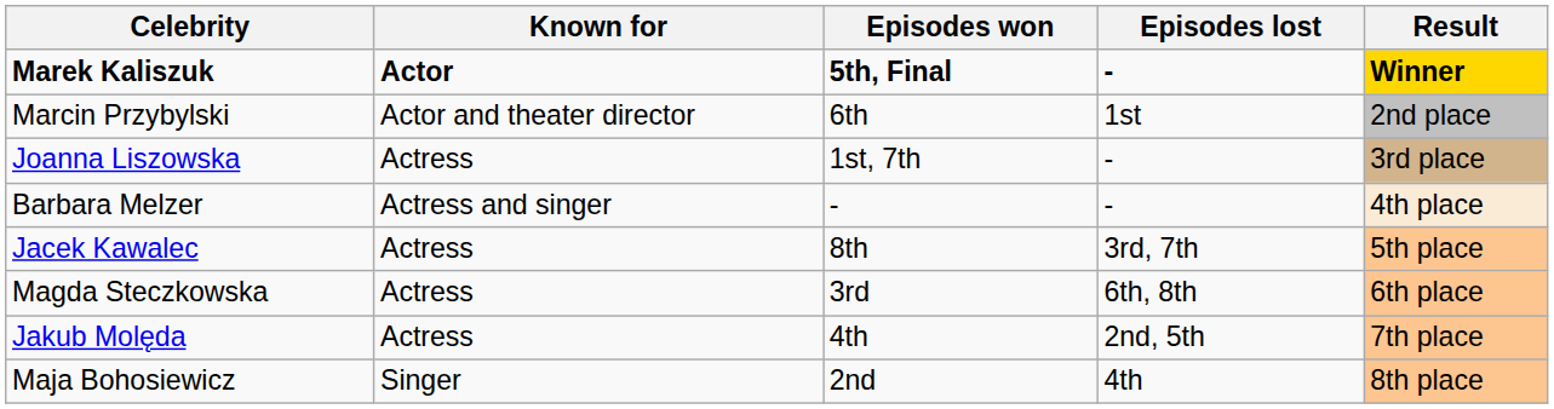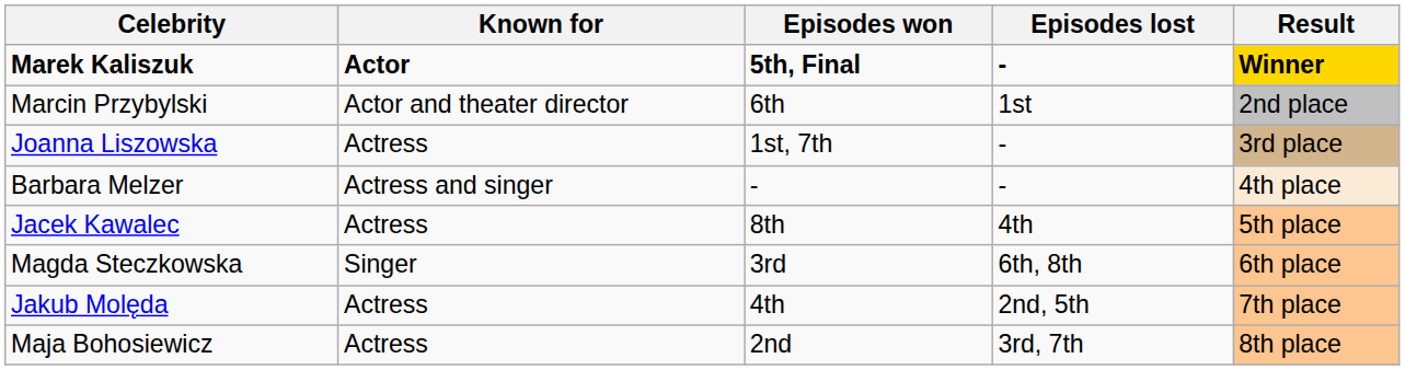 <table class="wikitable" style="font-size:100%; width:70%;">
 <tr>
 <th>Celebrity</th>
 <th>Known for</th>
 <th>Episodes won</th>
 <th>Episodes lost</th>
 <th>Result</th>
 </tr>
 <tr>
 <td><strong>Marek Kaliszuk</strong></td>
 <td><strong>Actor</strong></td>
 <td><strong>5th, Final</strong></td>
 <td><strong>-</strong></td>
 <td bgcolor=gold><strong>Winner</strong></td>
 </tr>
 <tr>
 <td>Marcin Przybylski</td>
 <td>Actor and theater director</td>
 <td>6th</td>
 <td>1st</td>
 <td bgcolor=silver>2nd place</td>
 </tr>
 <tr>
 <td><a href='#'>Joanna Liszowska</a></td>
 <td>Actress</td>
 <td>1st, 7th</td>
 <td>-</td>
 <td bgcolor=tan>3rd place</td>
 </tr>
 <tr>
 <td>Barbara Melzer</td>
 <td>Actress and singer</td>
 <td>-</td>
 <td>-</td>
 <td bgcolor=antiquewhite>4th place</td>
 </tr>
 <tr>
 <td><a href='#'>Jacek Kawalec</a></td>
 <td>Actress</td>
 <td>8th</td>
-<td>3rd, 7th</td>
+<td>4th</td>
 <td style="background:#fdc58f;">5th place</td>
 </tr>
 <tr>
 <td>Magda Steczkowska</td>
-<td>Actress</td>
+<td>Singer</td>
 <td>3rd</td>
 <td>6th, 8th</td>
 <td style="background:#fdc58f;">6th place</td>
 </tr>
 <tr>
 <td><a href='#'>Jakub Molęda</a></td>
 <td>Actress</td>
 <td>4th</td>
 <td>2nd, 5th</td>
 <td style="background:#fdc58f;">7th place</td>
 </tr>
 <tr>
 <td>Maja Bohosiewicz</td>
-<td>Singer</td>
+<td>Actress</td>
 <td>2nd</td>
-<td>4th</td>
+<td>3rd, 7th</td>
 <td style="background:#fdc58f;">8th place</td>
 </tr>
 </table>
